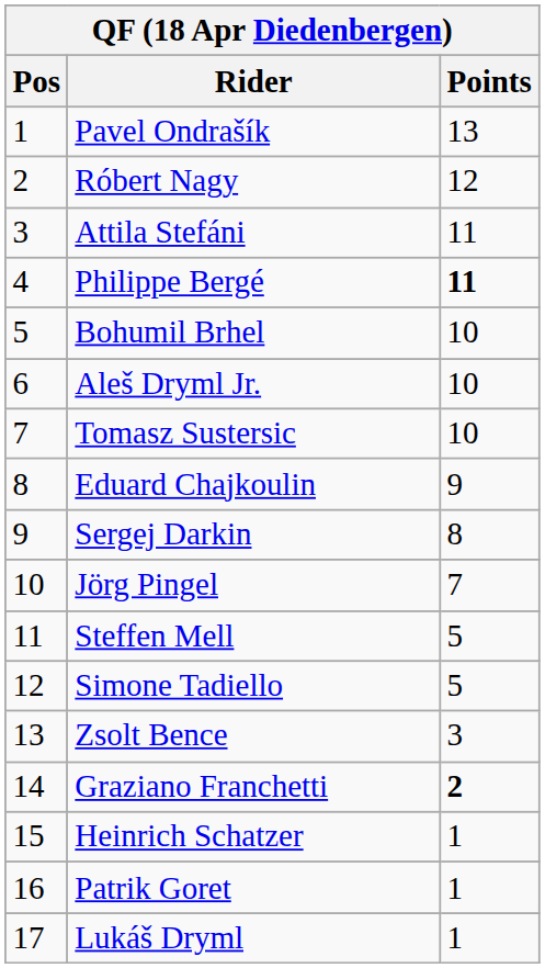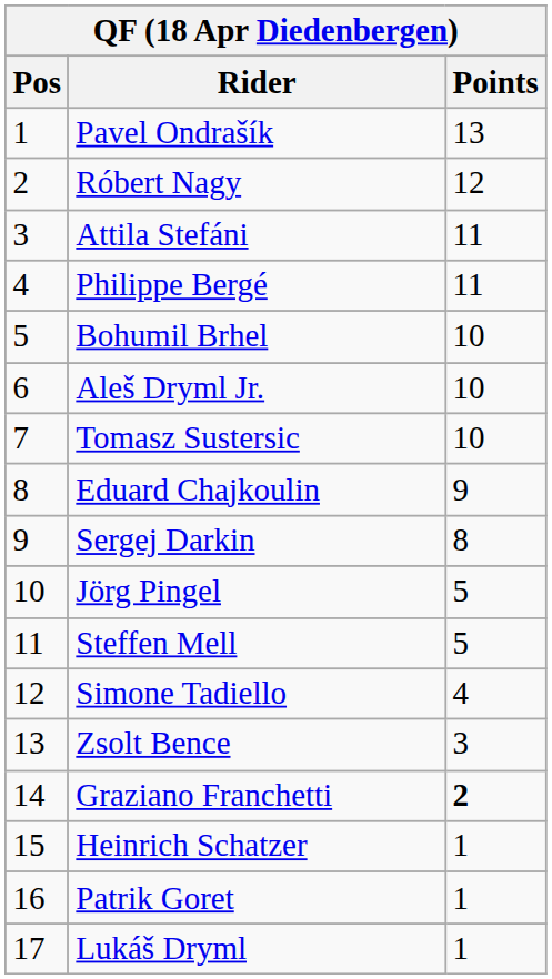 <table class="wikitable">
 <tr>
 <th colspan="6">QF (18 Apr  <a href='#'>Diedenbergen</a>)</th>
 </tr>
 <tr>
 <th width=20>Pos</th>
 <th width=180>Rider</th>
 <th width=40>Points</th>
 </tr>
 <tr>
 <td>1</td>
 <td style="text-align:left;"> <a href='#'>Pavel Ondrašík</a></td>
 <td>13</td>
 </tr>
 <tr>
 <td>2</td>
 <td style="text-align:left;"> <a href='#'>Róbert Nagy</a></td>
 <td>12</td>
 </tr>
 <tr>
 <td>3</td>
 <td style="text-align:left;"> <a href='#'>Attila Stefáni</a></td>
 <td>11</td>
 </tr>
 <tr>
 <td>4</td>
 <td style="text-align:left;"> <a href='#'>Philippe Bergé</a></td>
-<td><strong>11</strong></td>
+<td>11</td>
 </tr>
 <tr>
 <td>5</td>
 <td style="text-align:left;"> <a href='#'>Bohumil Brhel</a></td>
 <td>10</td>
 </tr>
 <tr>
 <td>6</td>
 <td style="text-align:left;"> <a href='#'>Aleš Dryml Jr.</a></td>
 <td>10</td>
 </tr>
 <tr>
 <td>7</td>
 <td style="text-align:left;"> <a href='#'>Tomasz Sustersic</a></td>
 <td>10</td>
 </tr>
 <tr>
 <td>8</td>
 <td style="text-align:left;"> <a href='#'>Eduard Chajkoulin</a></td>
 <td>9</td>
 </tr>
 <tr>
 <td>9</td>
 <td style="text-align:left;"> <a href='#'>Sergej Darkin</a></td>
 <td>8</td>
 </tr>
 <tr>
 <td>10</td>
 <td style="text-align:left;"> <a href='#'>Jörg Pingel</a></td>
-<td>7</td>
+<td>5</td>
 </tr>
 <tr>
 <td>11</td>
 <td style="text-align:left;"> <a href='#'>Steffen Mell</a></td>
 <td>5</td>
 </tr>
 <tr>
 <td>12</td>
 <td style="text-align:left;"> <a href='#'>Simone Tadiello</a></td>
-<td>5</td>
+<td>4</td>
 </tr>
 <tr>
 <td>13</td>
 <td style="text-align:left;"> <a href='#'>Zsolt Bence</a></td>
 <td>3</td>
 </tr>
 <tr>
 <td>14</td>
 <td style="text-align:left;"> <a href='#'>Graziano Franchetti</a></td>
 <td><strong>2</strong></td>
 </tr>
 <tr>
 <td>15</td>
 <td style="text-align:left;"> <a href='#'>Heinrich Schatzer</a></td>
 <td>1</td>
 </tr>
 <tr>
 <td>16</td>
 <td style="text-align:left;"> <a href='#'>Patrik Goret</a></td>
 <td>1</td>
 </tr>
 <tr>
 <td>17</td>
 <td style="text-align:left;"> <a href='#'>Lukáš Dryml</a></td>
 <td>1</td>
 </tr>
 </table>
